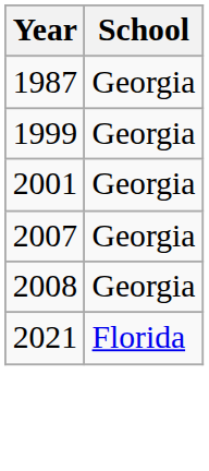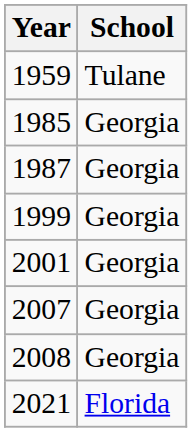 <table class="wikitable">
 <tr>
 <th>Year</th>
 <th>School</th>
+</tr>
+<tr>
+<td>1959</td>
+<td>Tulane</td>
+</tr>
+<tr>
+<td>1985</td>
+<td>Georgia</td>
 </tr>
 <tr>
 <td>1987</td>
 <td>Georgia</td>
 </tr>
 <tr>
 <td>1999</td>
 <td>Georgia</td>
 </tr>
 <tr>
 <td>2001</td>
 <td>Georgia</td>
 </tr>
 <tr>
 <td>2007</td>
 <td>Georgia</td>
 </tr>
 <tr>
 <td>2008</td>
 <td>Georgia</td>
 </tr>
 <tr>
 <td>2021</td>
 <td><a href='#'>Florida</a></td>
 </tr>
 </table>
